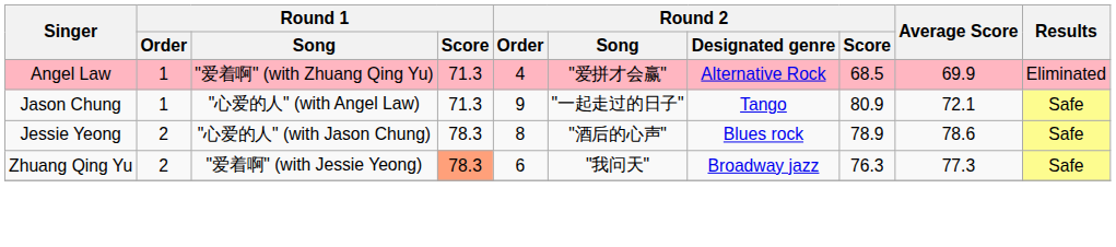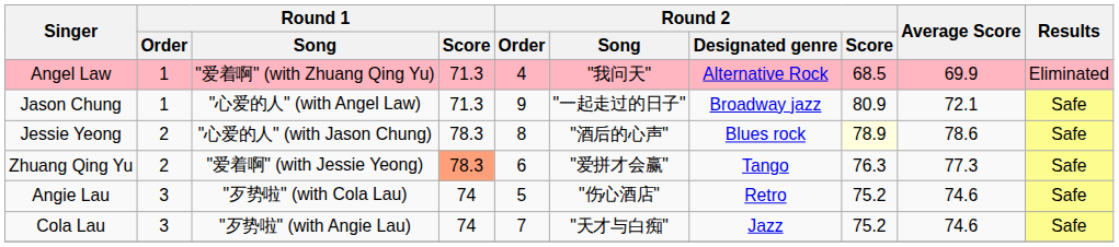 <table class="wikitable plainrowheaders" style="text-align:center;">
 <tr>
 <th scope="col" rowspan="2">Singer</th>
 <th scope="col" colspan="3">Round 1</th>
 <th scope="col" colspan="4">Round 2</th>
 <th scope="col" rowspan="2">Average Score</th>
 <th scope="col" rowspan="2">Results</th>
 </tr>
 <tr>
 <th scope="col">Order</th>
 <th scope="col">Song</th>
 <th scope="col">Score</th>
 <th scope="col">Order</th>
 <th scope="col">Song</th>
 <th scope="col">Designated genre</th>
 <th scope="col">Score</th>
 </tr>
 <tr style="background:lightpink;">
 <td>Angel Law</td>
 <td>1</td>
 <td>"爱着啊" (with Zhuang Qing Yu)</td>
 <td>71.3</td>
 <td>4</td>
-<td>"爱拼才会赢"</td>
+<td>"我问天"</td>
 <td><a href='#'>Alternative Rock</a></td>
 <td>68.5</td>
 <td>69.9</td>
 <td>Eliminated</td>
 </tr>
 <tr>
 <td>Jason Chung</td>
 <td>1</td>
 <td>"心爱的人" (with Angel Law)</td>
 <td>71.3</td>
 <td>9</td>
 <td>"一起走过的日子"</td>
-<td><a href='#'>Tango</a></td>
+<td><a href='#'>Broadway jazz</a></td>
 <td>80.9</td>
 <td>72.1</td>
 <td style="background:#fdfc8f;">Safe</td>
 </tr>
 <tr>
 <td>Jessie Yeong</td>
 <td>2</td>
 <td>"心爱的人" (with Jason Chung)</td>
 <td>78.3</td>
 <td>8</td>
 <td>"酒后的心声"</td>
 <td><a href='#'>Blues rock</a></td>
-<td>78.9</td>
+<td style="background: lightyellow;">78.9</td>
 <td>78.6</td>
 <td style="background:#fdfc8f;">Safe</td>
 </tr>
 <tr>
 <td>Zhuang Qing Yu</td>
 <td>2</td>
 <td>"爱着啊" (with Jessie Yeong)</td>
 <td style="background: lightsalmon;">78.3</td>
 <td>6</td>
-<td>"我问天"</td>
-<td><a href='#'>Broadway jazz</a></td>
+<td>"爱拼才会赢"</td>
+<td><a href='#'>Tango</a></td>
 <td>76.3</td>
 <td>77.3</td>
 <td style="background:#fdfc8f;">Safe</td>
 </tr>
 <tr>
+<td>Angie Lau</td>
+<td>3</td>
+<td>"歹势啦" (with Cola Lau)</td>
+<td>74</td>
+<td>5</td>
+<td>"伤心酒店"</td>
+<td><a href='#'>Retro</a></td>
+<td>75.2</td>
+<td>74.6</td>
+<td style="background:#fdfc8f;">Safe</td>
+</tr>
+<tr>
+<td>Cola Lau</td>
+<td>3</td>
+<td>"歹势啦" (with Angie Lau)</td>
+<td>74</td>
+<td>7</td>
+<td>"天才与白痴"</td>
+<td><a href='#'>Jazz</a></td>
+<td>75.2</td>
+<td>74.6</td>
+<td style="background:#fdfc8f;">Safe</td>
+</tr>
+<tr>
 </tr>
 </table>
